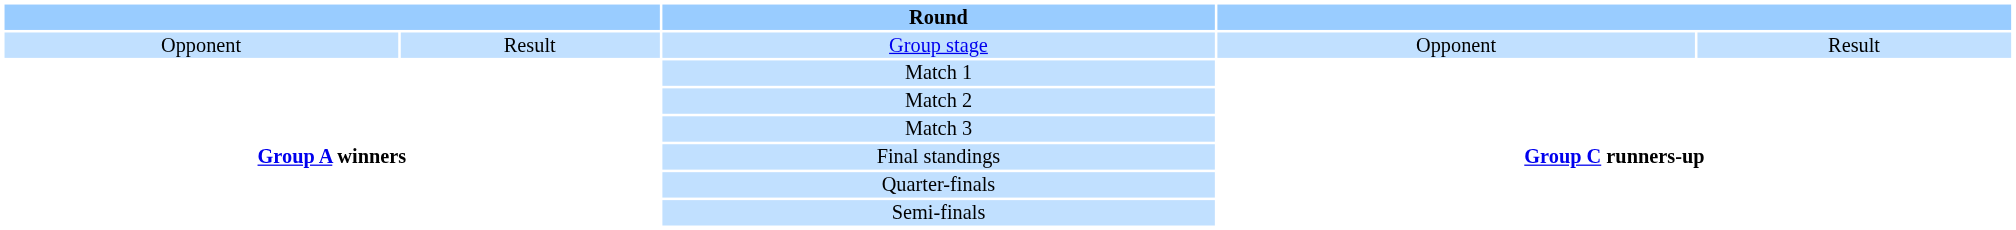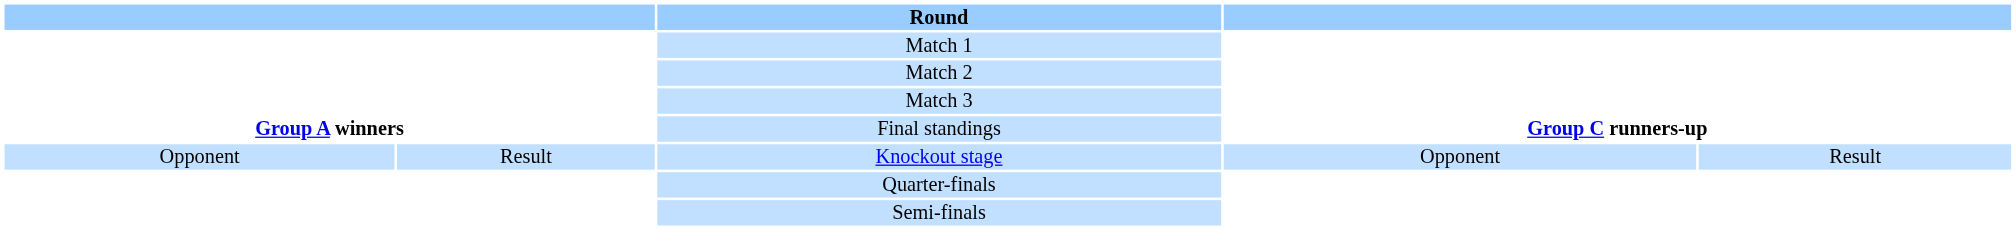 <table style="width:100%; text-align:center;">
 <tr style="vertical-align:top; background:#99CCFF;">
 <th colspan="2"></th>
 <th>Round</th>
 <th colspan="2"></th>
-</tr>
-<tr style="vertical-align:top; background:#C1E0FF;">
-<td>Opponent</td>
-<td>Result</td>
-<td><a href='#'>Group stage</a></td>
-<td>Opponent</td>
-<td>Result</td>
 </tr>
 <tr>
 <td style="text-align:left"></td>
 <td></td>
 <td style="background:#C1E0FF">Match 1</td>
 <td style="text-align:left"></td>
 <td></td>
 </tr>
 <tr>
 <td style="text-align:left"></td>
 <td></td>
 <td style="background:#C1E0FF">Match 2</td>
 <td style="text-align:left"></td>
 <td></td>
 </tr>
 <tr>
 <td style="text-align:left"></td>
 <td></td>
 <td style="background:#C1E0FF">Match 3</td>
 <td style="text-align:left"></td>
 <td></td>
 </tr>
 <tr>
 <td colspan="2" style="text-align:center"><strong><a href='#'>Group A</a> winners</strong><br><div></div></td>
 <td style="background:#C1E0FF">Final standings</td>
 <td colspan="2" style="text-align:center"><strong><a href='#'>Group C</a> runners-up</strong><br><div></div></td>
 </tr>
+<tr style="vertical-align:top; background:#C1E0FF">
+<td>Opponent</td>
+<td>Result</td>
+<td><a href='#'>Knockout stage</a></td>
+<td>Opponent</td>
+<td>Result</td>
+</tr>
 <tr>
 <td style="text-align:left"></td>
 <td></td>
 <td style="background:#C1E0FF">Quarter-finals</td>
 <td style="text-align:left"></td>
 <td></td>
 </tr>
 <tr>
 <td style="text-align:left"></td>
 <td></td>
 <td style="background:#C1E0FF">Semi-finals</td>
 <td style="text-align:left"></td>
 <td></td>
 </tr>
 </table>
